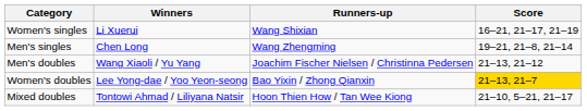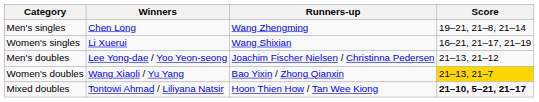 <table class=wikitable style="white-space:nowrap;">
 <tr>
 <th>Category</th>
 <th>Winners</th>
 <th>Runners-up</th>
 <th>Score</th>
 </tr>
 <tr>
+<td>Men's singles</td>
+<td> <a href='#'>Chen Long</a></td>
+<td> <a href='#'>Wang Zhengming</a></td>
+<td>19–21, 21–8, 21–14</td>
+</tr>
+<tr>
 <td>Women's singles</td>
 <td> <a href='#'>Li Xuerui</a></td>
 <td> <a href='#'>Wang Shixian</a></td>
 <td>16–21, 21–17, 21–19</td>
 </tr>
 <tr>
-<td>Men's singles</td>
-<td> <a href='#'>Chen Long</a></td>
-<td> <a href='#'>Wang Zhengming</a></td>
-<td>19–21, 21–8, 21–14</td>
-</tr>
-<tr>
 <td>Men's doubles</td>
-<td> <a href='#'>Wang Xiaoli</a> / <a href='#'>Yu Yang</a></td>
+<td> <a href='#'>Lee Yong-dae</a> / <a href='#'>Yoo Yeon-seong</a></td>
 <td> <a href='#'>Joachim Fischer Nielsen</a> / <a href='#'>Christinna Pedersen</a></td>
 <td>21–13, 21–12</td>
 </tr>
 <tr>
 <td>Women's doubles</td>
-<td> <a href='#'>Lee Yong-dae</a> / <a href='#'>Yoo Yeon-seong</a></td>
+<td> <a href='#'>Wang Xiaoli</a> / <a href='#'>Yu Yang</a></td>
 <td> <a href='#'>Bao Yixin</a> / <a href='#'>Zhong Qianxin</a></td>
 <td style="background: gold;">21–13, 21–7</td>
 </tr>
 <tr>
 <td>Mixed doubles</td>
 <td> <a href='#'>Tontowi Ahmad</a> / <a href='#'>Liliyana Natsir</a></td>
 <td> <a href='#'>Hoon Thien How</a> / <a href='#'>Tan Wee Kiong</a></td>
-<td>21–10, 5–21, 21–17</td>
+<td><strong>21–10, 5–21, 21–17</strong></td>
 </tr>
 </table>
